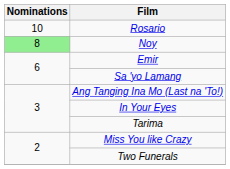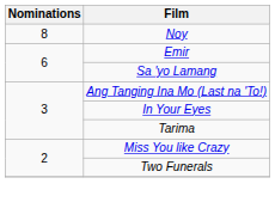 <table class="wikitable" style="text-align:center;">
 <tr>
 <th scope="col" width="55">Nominations</th>
 <th scope="col" align="center">Film</th>
 </tr>
 <tr>
-<td style="text-align:center">10</td>
-<td><em><a href='#'>Rosario</a></em></td>
-</tr>
-<tr>
-<td style="background: lightgreen; text-align:center">8</td>
+<td style="text-align:center">8</td>
 <td><em><a href='#'>Noy</a></em></td>
 </tr>
 <tr>
 <td rowspan=2 style="text-align:center">6</td>
 <td><em><a href='#'>Emir</a></em></td>
 </tr>
 <tr>
 <td><em><a href='#'>Sa 'yo Lamang</a></em></td>
 </tr>
 <tr>
 <td rowspan=3 style="text-align:center">3</td>
 <td><em><a href='#'>Ang Tanging Ina Mo (Last na 'To!)</a></em></td>
 </tr>
 <tr>
 <td><em><a href='#'>In Your Eyes</a></em></td>
 </tr>
 <tr>
 <td><em>Tarima</em></td>
 </tr>
 <tr>
 <td rowspan=2 style="text-align:center">2</td>
 <td><em><a href='#'>Miss You like Crazy</a></em></td>
 </tr>
 <tr>
 <td><em>Two Funerals</em></td>
 </tr>
 <tr>
 </tr>
 </table>
